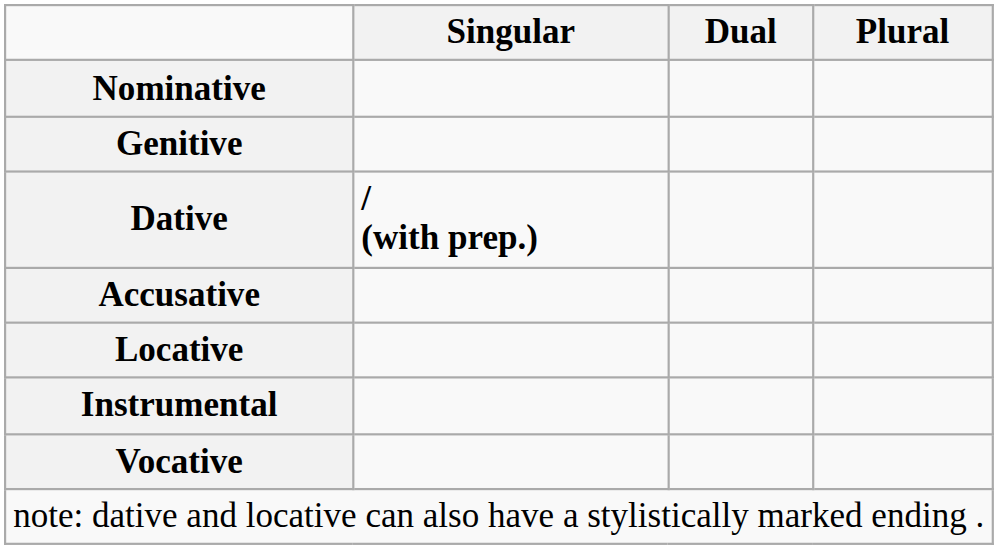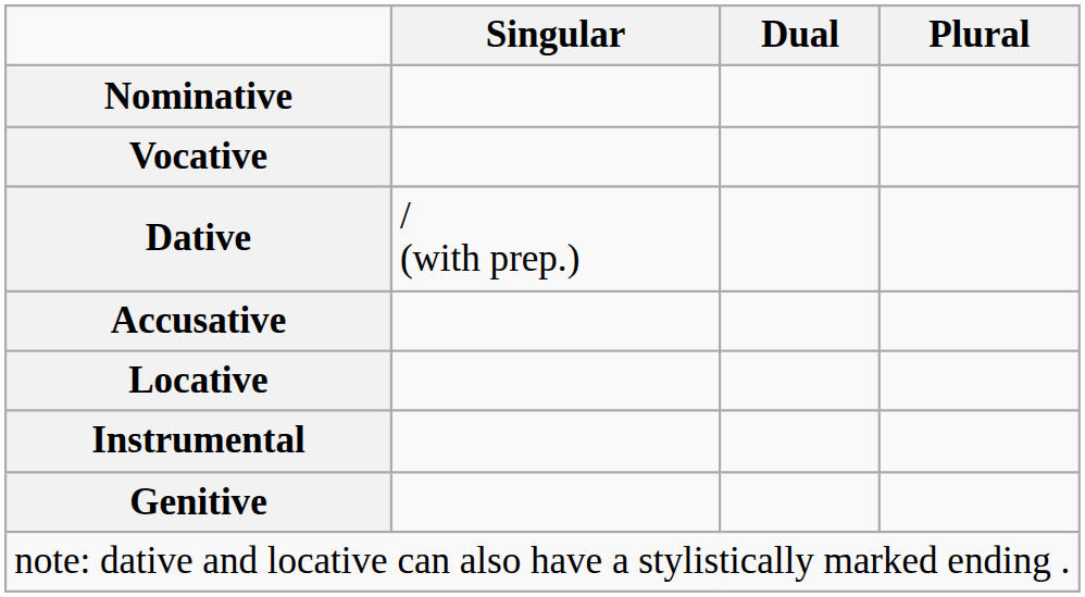 <table class="wikitable">
 <tr>
 <td></td>
 <th>Singular</th>
 <th>Dual</th>
 <th>Plural</th>
 </tr>
 <tr>
 <th>Nominative</th>
 <td></td>
 <td></td>
 <td></td>
 </tr>
 <tr>
-<th>Genitive</th>
+<th>Vocative</th>
 <td></td>
 <td></td>
 <td></td>
 </tr>
 <tr>
 <th>Dative</th>
-<td><strong> /<br> (with prep.)</strong></td>
+<td> /<br> (with prep.)</td>
 <td></td>
 <td></td>
 </tr>
 <tr>
 <th>Accusative</th>
 <td></td>
 <td></td>
 <td></td>
 </tr>
 <tr>
 <th>Locative</th>
 <td></td>
 <td></td>
 <td></td>
 </tr>
 <tr>
 <th>Instrumental</th>
 <td></td>
 <td></td>
 <td></td>
 </tr>
 <tr>
-<th>Vocative</th>
+<th>Genitive</th>
 <td></td>
 <td></td>
 <td></td>
 </tr>
 <tr>
 <td colspan="4">note: dative and locative can also have a stylistically marked ending .</td>
 </tr>
 </table>
